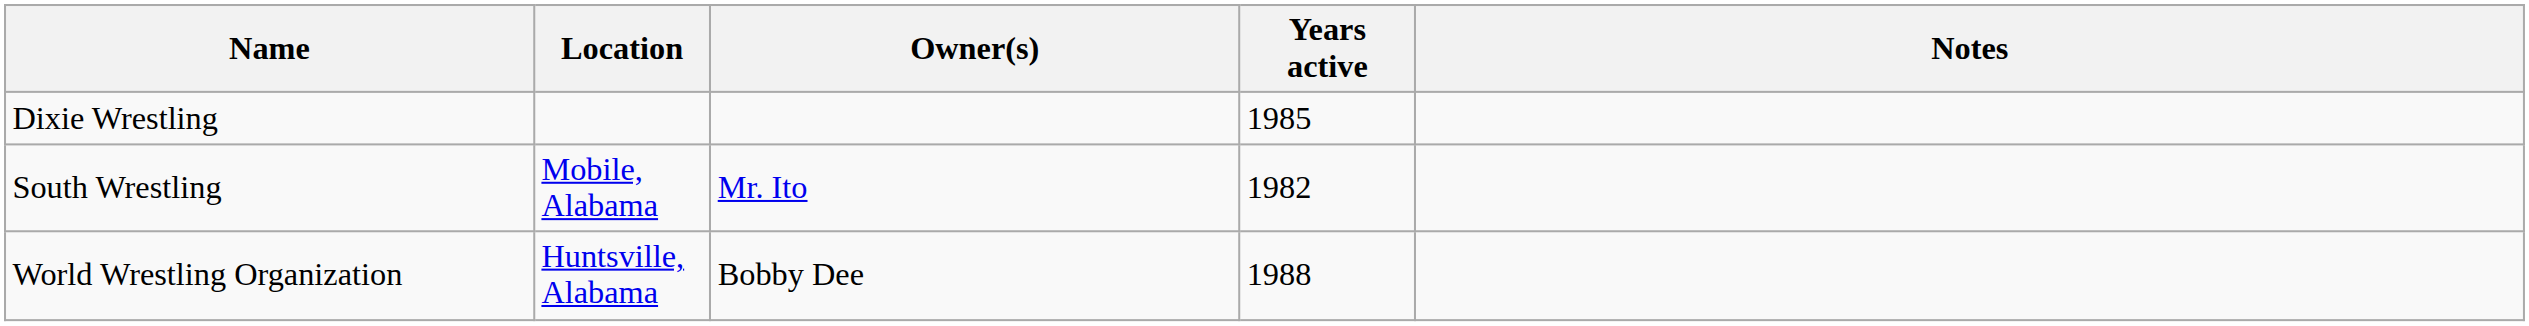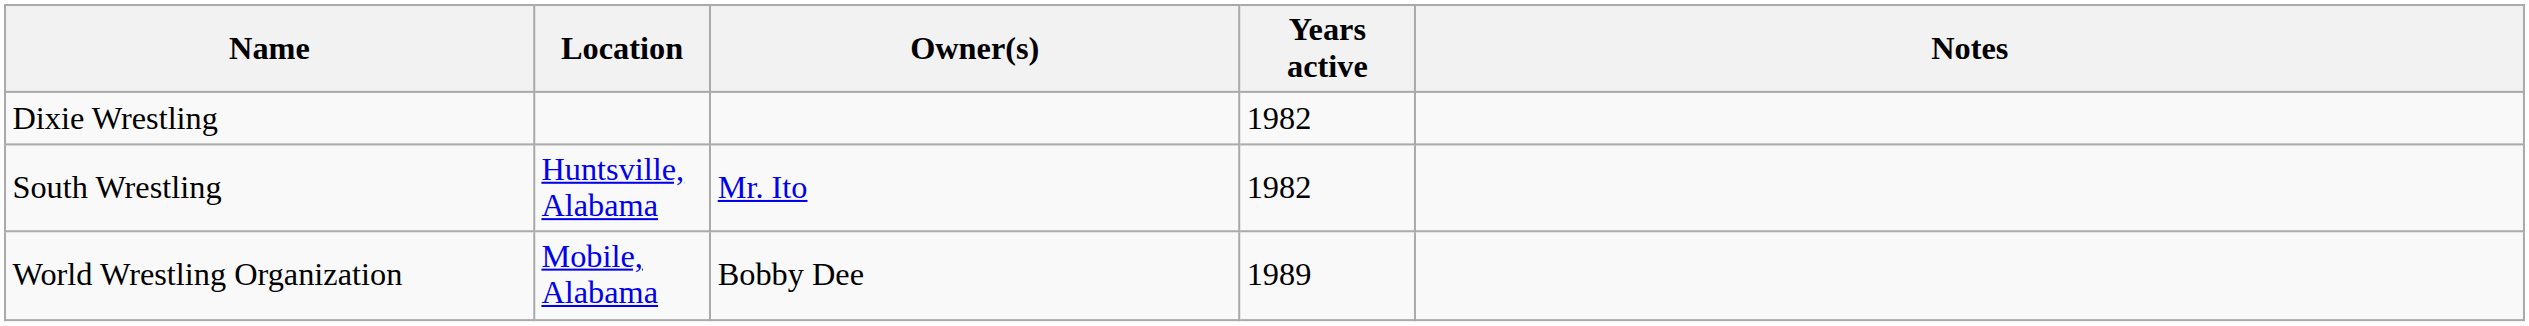 <table class=wikitable>
 <tr>
 <th width="21%">Name</th>
 <th width="7%">Location</th>
 <th width="21%">Owner(s)</th>
 <th width="7%">Years active</th>
 <th width="55%">Notes</th>
 </tr>
 <tr valign="top">
 <td>Dixie Wrestling</td>
 <td></td>
 <td></td>
-<td>1985</td>
+<td>1982</td>
 <td></td>
 </tr>
 <tr>
 <td>South Wrestling</td>
-<td><a href='#'>Mobile, Alabama</a></td>
+<td><a href='#'>Huntsville, Alabama</a></td>
 <td><a href='#'>Mr. Ito</a></td>
 <td>1982</td>
 <td></td>
 </tr>
 <tr>
 <td>World Wrestling Organization</td>
-<td><a href='#'>Huntsville, Alabama</a></td>
+<td><a href='#'>Mobile, Alabama</a></td>
 <td>Bobby Dee</td>
-<td>1988</td>
+<td>1989</td>
 <td><br></td>
 </tr>
 </table>
